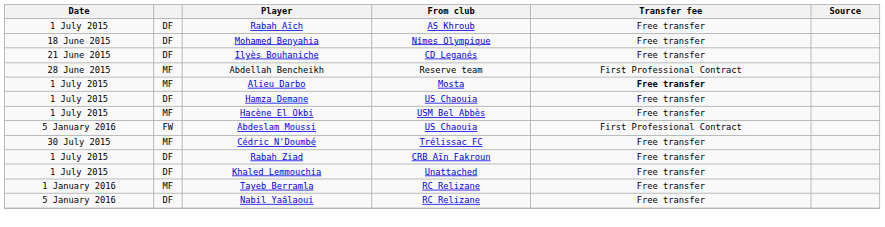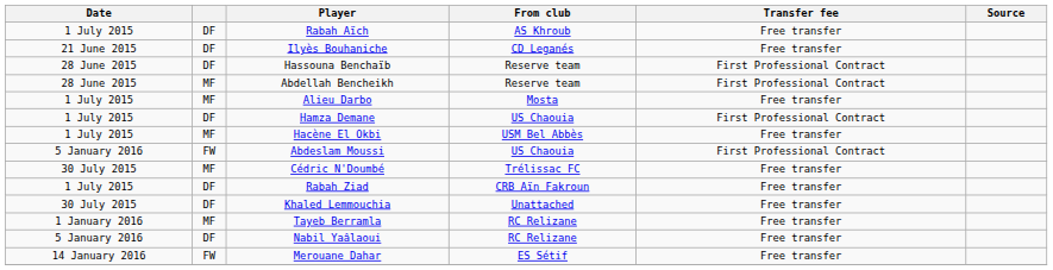 <table class="wikitable sortable" style="width:70%; text-align:center; font-size:85%; text-align:centre;">
 <tr>
 <th>Date</th>
 <th></th>
 <th>Player</th>
 <th>From club</th>
 <th>Transfer fee</th>
 <th>Source</th>
 </tr>
 <tr>
 <td>1 July 2015</td>
 <td>DF</td>
 <td> <a href='#'>Rabah Aïch</a></td>
 <td><a href='#'>AS Khroub</a></td>
 <td>Free transfer</td>
 <td></td>
 </tr>
 <tr>
-<td>18 June 2015</td>
-<td>DF</td>
-<td> <a href='#'>Mohamed Benyahia</a></td>
-<td> <a href='#'>Nîmes Olympique</a></td>
-<td>Free transfer</td>
-<td></td>
-</tr>
-<tr>
 <td>21 June 2015</td>
 <td>DF</td>
 <td> <a href='#'>Ilyès Bouhaniche</a></td>
 <td> <a href='#'>CD Leganés</a></td>
 <td>Free transfer</td>
+<td></td>
+</tr>
+<tr>
+<td>28 June 2015</td>
+<td>DF</td>
+<td> Hassouna Benchaïb</td>
+<td>Reserve team</td>
+<td>First Professional Contract</td>
 <td></td>
 </tr>
 <tr>
 <td>28 June 2015</td>
 <td>MF</td>
 <td> Abdellah Bencheikh</td>
 <td>Reserve team</td>
 <td>First Professional Contract</td>
 <td></td>
 </tr>
 <tr>
 <td>1 July 2015</td>
 <td>MF</td>
 <td> <a href='#'>Alieu Darbo</a></td>
 <td> <a href='#'>Mosta</a></td>
-<td><strong>Free transfer</strong></td>
+<td>Free transfer</td>
 <td></td>
 </tr>
 <tr>
 <td>1 July 2015</td>
 <td>DF</td>
 <td> <a href='#'>Hamza Demane</a></td>
 <td><a href='#'>US Chaouia</a></td>
-<td>Free transfer</td>
+<td>First Professional Contract</td>
 <td></td>
 </tr>
 <tr>
 <td>1 July 2015</td>
 <td>MF</td>
 <td> <a href='#'>Hacène El Okbi</a></td>
 <td><a href='#'>USM Bel Abbès</a></td>
 <td>Free transfer</td>
 <td></td>
 </tr>
 <tr>
 <td>5 January 2016</td>
 <td>FW</td>
 <td> <a href='#'>Abdeslam Moussi</a></td>
 <td><a href='#'>US Chaouia</a></td>
 <td>First Professional Contract</td>
 <td></td>
 </tr>
 <tr>
 <td>30 July 2015</td>
 <td>MF</td>
 <td> <a href='#'>Cédric N'Doumbé</a></td>
 <td> <a href='#'>Trélissac FC</a></td>
 <td>Free transfer</td>
 <td></td>
 </tr>
 <tr>
 <td>1 July 2015</td>
 <td>DF</td>
 <td> <a href='#'>Rabah Ziad</a></td>
 <td><a href='#'>CRB Aïn Fakroun</a></td>
 <td>Free transfer</td>
 <td></td>
 </tr>
 <tr>
-<td>1 July 2015</td>
+<td>30 July 2015</td>
 <td>DF</td>
 <td> <a href='#'>Khaled Lemmouchia</a></td>
 <td><a href='#'>Unattached</a></td>
 <td>Free transfer</td>
 <td></td>
 </tr>
 <tr>
 <td>1 January 2016</td>
 <td>MF</td>
 <td> <a href='#'>Tayeb Berramla</a></td>
 <td><a href='#'>RC Relizane</a></td>
 <td>Free transfer</td>
 <td></td>
 </tr>
 <tr>
 <td>5 January 2016</td>
 <td>DF</td>
 <td> <a href='#'>Nabil Yaâlaoui</a></td>
 <td><a href='#'>RC Relizane</a></td>
 <td>Free transfer</td>
 <td></td>
 </tr>
 <tr>
+<td>14 January 2016</td>
+<td>FW</td>
+<td> <a href='#'>Merouane Dahar</a></td>
+<td><a href='#'>ES Sétif</a></td>
+<td>Free transfer</td>
+<td></td>
+</tr>
+<tr>
 </tr>
 </table>
